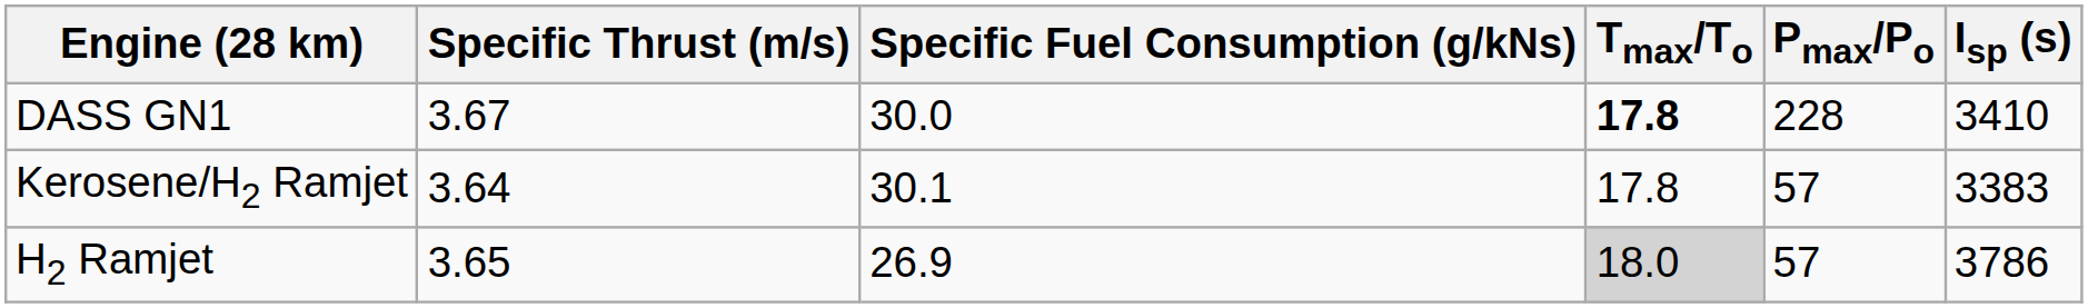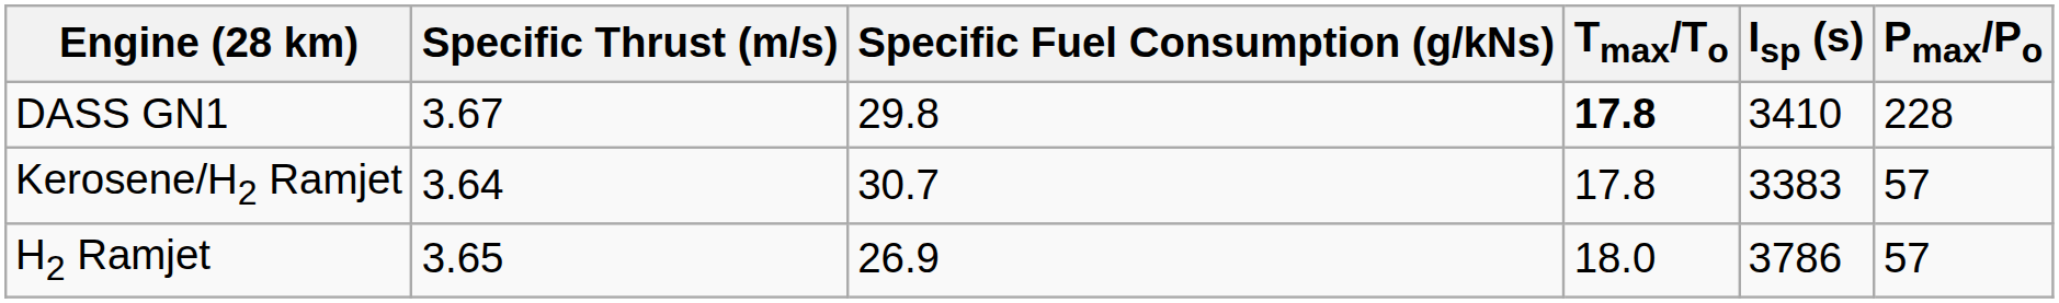 <table class="wikitable">
 <tr>
 <th>Engine (28 km)</th>
 <th>Specific Thrust (m/s)</th>
 <th>Specific Fuel Consumption (g/kNs)</th>
 <th>T<sub>max</sub>/T<sub>o</sub></th>
+<th>I<sub>sp</sub> (s)</th>
 <th>P<sub>max</sub>/P<sub>o</sub></th>
-<th>I<sub>sp</sub> (s)</th>
 </tr>
 <tr>
 <td>DASS GN1</td>
 <td>3.67</td>
-<td>30.0</td>
+<td>29.8</td>
 <td><strong>17.8</strong></td>
+<td>3410</td>
 <td>228</td>
-<td>3410</td>
 </tr>
 <tr>
 <td>Kerosene/H<sub>2</sub> Ramjet</td>
 <td>3.64</td>
-<td>30.1</td>
+<td>30.7</td>
 <td>17.8</td>
+<td>3383</td>
 <td>57</td>
-<td>3383</td>
 </tr>
 <tr>
 <td>H<sub>2</sub> Ramjet</td>
 <td>3.65</td>
 <td>26.9</td>
-<td style="background: lightgrey;">18.0</td>
+<td>18.0</td>
+<td>3786</td>
 <td>57</td>
-<td>3786</td>
 </tr>
 </table>
